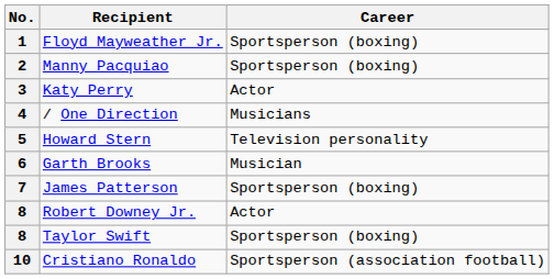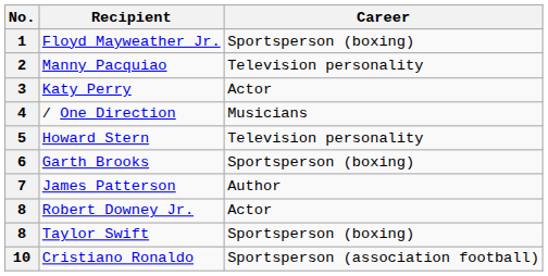 <table class="wikitable plainrowheaders">
 <tr>
 <th scope="col">No.</th>
 <th scope="col">Recipient</th>
 <th scope="col">Career</th>
 </tr>
 <tr>
 <th scope="row">1</th>
 <td> <a href='#'>Floyd Mayweather Jr.</a></td>
 <td>Sportsperson (boxing)</td>
 </tr>
 <tr>
 <th scope="row">2</th>
 <td> <a href='#'>Manny Pacquiao</a></td>
-<td>Sportsperson (boxing)</td>
+<td>Television personality</td>
 </tr>
 <tr>
 <th scope="row">3</th>
 <td> <a href='#'>Katy Perry</a></td>
 <td>Actor</td>
 </tr>
 <tr>
 <th scope="row">4</th>
 <td>/ <a href='#'>One Direction</a></td>
 <td>Musicians</td>
 </tr>
 <tr>
 <th scope="row">5</th>
 <td> <a href='#'>Howard Stern</a></td>
 <td>Television personality</td>
 </tr>
 <tr>
 <th scope="row">6</th>
 <td> <a href='#'>Garth Brooks</a></td>
-<td>Musician</td>
+<td>Sportsperson (boxing)</td>
 </tr>
 <tr>
 <th scope="row">7</th>
 <td> <a href='#'>James Patterson</a></td>
-<td>Sportsperson (boxing)</td>
+<td>Author</td>
 </tr>
 <tr>
 <th scope="row">8</th>
 <td>  <a href='#'>Robert Downey Jr.</a></td>
 <td>Actor</td>
 </tr>
 <tr>
 <th scope="row">8</th>
 <td> <a href='#'>Taylor Swift</a></td>
 <td>Sportsperson (boxing)</td>
 </tr>
 <tr>
 <th scope="row">10</th>
 <td> <a href='#'>Cristiano Ronaldo</a></td>
 <td>Sportsperson (association football)</td>
 </tr>
 </table>
